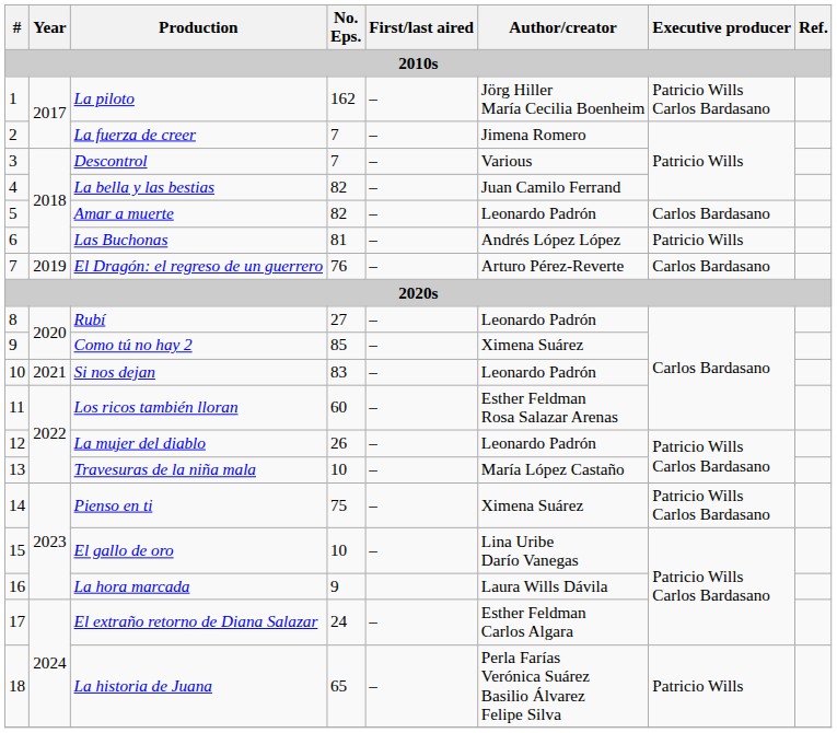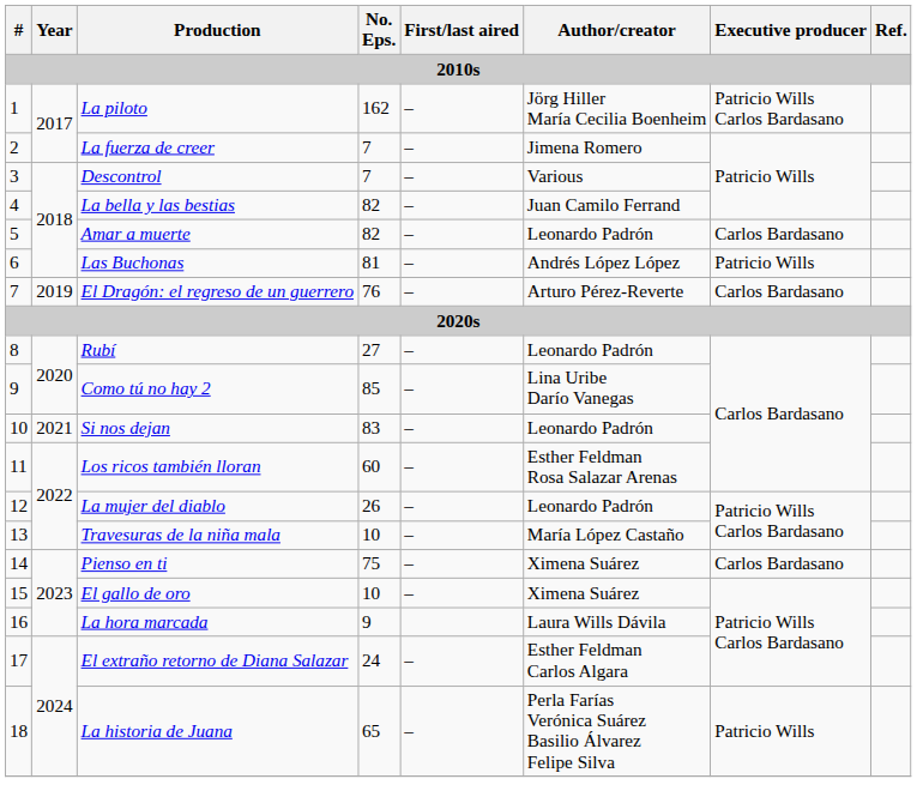 <table class="wikitable sortable">
 <tr>
 <th>#</th>
 <th>Year</th>
 <th>Production</th>
 <th>No.<br>Eps.</th>
 <th>First/last aired</th>
 <th>Author/creator</th>
 <th>Executive producer</th>
 <th>Ref.</th>
 </tr>
 <tr>
 <td bgcolor="#cccccc" colspan="8" align="center"><strong>2010s</strong></td>
 </tr>
 <tr>
 <td>1</td>
 <td rowspan="2">2017</td>
 <td><em><a href='#'>La piloto</a></em></td>
 <td>162</td>
 <td> – </td>
 <td>Jörg Hiller<br>María Cecilia Boenheim</td>
 <td>Patricio Wills <br>Carlos Bardasano </td>
 <td></td>
 </tr>
 <tr>
 <td>2</td>
 <td><em><a href='#'>La fuerza de creer</a></em></td>
 <td>7</td>
 <td> – </td>
 <td>Jimena Romero</td>
 <td rowspan="3">Patricio Wills</td>
 <td></td>
 </tr>
 <tr>
 <td>3</td>
 <td rowspan="4">2018</td>
 <td><em><a href='#'>Descontrol</a></em></td>
 <td>7</td>
 <td> – </td>
 <td>Various</td>
 <td></td>
 </tr>
 <tr>
 <td>4</td>
 <td><em><a href='#'>La bella y las bestias</a></em></td>
 <td>82</td>
 <td> – </td>
 <td>Juan Camilo Ferrand</td>
 <td></td>
 </tr>
 <tr>
 <td>5</td>
 <td><em><a href='#'>Amar a muerte</a></em></td>
 <td>82</td>
 <td> – </td>
 <td>Leonardo Padrón</td>
 <td>Carlos Bardasano</td>
 <td></td>
 </tr>
 <tr>
 <td>6</td>
 <td><em><a href='#'>Las Buchonas</a></em></td>
 <td>81</td>
 <td> – </td>
 <td>Andrés López López</td>
 <td>Patricio Wills</td>
 <td></td>
 </tr>
 <tr>
 <td>7</td>
 <td>2019</td>
 <td><em><a href='#'>El Dragón: el regreso de un guerrero</a></em></td>
 <td>76</td>
 <td> – </td>
 <td>Arturo Pérez-Reverte</td>
 <td>Carlos Bardasano</td>
 <td></td>
 </tr>
 <tr>
 <td bgcolor="#cccccc" colspan="8" align="center"><strong>2020s</strong></td>
 </tr>
 <tr>
 <td>8</td>
 <td rowspan="2">2020</td>
 <td><em><a href='#'>Rubí</a></em></td>
 <td>27</td>
 <td> – </td>
 <td>Leonardo Padrón</td>
 <td rowspan="4">Carlos Bardasano</td>
 <td></td>
 </tr>
 <tr>
 <td>9</td>
 <td><em><a href='#'>Como tú no hay 2</a></em></td>
 <td>85</td>
 <td> – </td>
-<td>Ximena Suárez</td>
+<td>Lina Uribe<br>Darío Vanegas</td>
 <td></td>
 </tr>
 <tr>
 <td>10</td>
 <td>2021</td>
 <td><em><a href='#'>Si nos dejan</a></em></td>
 <td>83</td>
 <td> – </td>
 <td>Leonardo Padrón</td>
 <td></td>
 </tr>
 <tr>
 <td>11</td>
 <td rowspan="3">2022</td>
 <td><em><a href='#'>Los ricos también lloran</a></em></td>
 <td>60</td>
 <td> – </td>
 <td>Esther Feldman<br>Rosa Salazar Arenas</td>
 <td></td>
 </tr>
 <tr>
 <td>12</td>
 <td><em><a href='#'>La mujer del diablo</a></em></td>
 <td>26</td>
 <td> – </td>
 <td>Leonardo Padrón</td>
 <td rowspan="2">Patricio Wills<br>Carlos Bardasano</td>
 <td></td>
 </tr>
 <tr>
 <td>13</td>
 <td><em><a href='#'>Travesuras de la niña mala</a></em></td>
 <td>10</td>
 <td> – </td>
 <td>María López Castaño</td>
 <td></td>
 </tr>
 <tr>
 <td>14</td>
 <td rowspan="3">2023</td>
 <td><em><a href='#'>Pienso en ti</a></em></td>
 <td>75</td>
 <td> – </td>
 <td>Ximena Suárez</td>
-<td>Patricio Wills <br>Carlos Bardasano </td>
+<td>Carlos Bardasano</td>
 <td></td>
 </tr>
 <tr>
 <td>15</td>
 <td><em><a href='#'>El gallo de oro</a></em></td>
 <td>10</td>
 <td> – </td>
-<td>Lina Uribe<br>Darío Vanegas</td>
+<td>Ximena Suárez</td>
 <td rowspan="3">Patricio Wills<br>Carlos Bardasano</td>
 <td></td>
 </tr>
 <tr>
 <td>16</td>
 <td><em><a href='#'>La hora marcada</a></em></td>
 <td>9</td>
 <td></td>
 <td>Laura Wills Dávila</td>
 <td></td>
 </tr>
 <tr>
 <td>17</td>
 <td rowspan="2">2024</td>
 <td><em><a href='#'>El extraño retorno de Diana Salazar</a></em></td>
 <td>24</td>
 <td> – </td>
 <td>Esther Feldman<br>Carlos Algara</td>
 <td></td>
 </tr>
 <tr>
 <td>18</td>
 <td><em><a href='#'>La historia de Juana</a></em></td>
 <td>65</td>
 <td> – </td>
 <td>Perla Farías<br>Verónica Suárez<br>Basilio Álvarez<br>Felipe Silva</td>
 <td>Patricio Wills</td>
 <td></td>
 </tr>
 <tr>
 </tr>
 </table>
